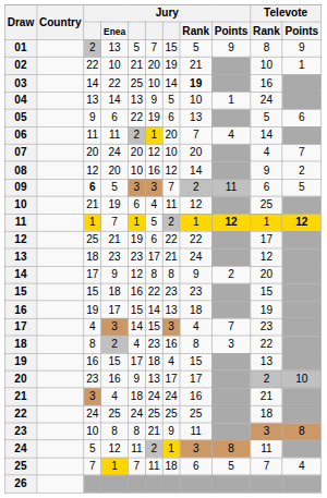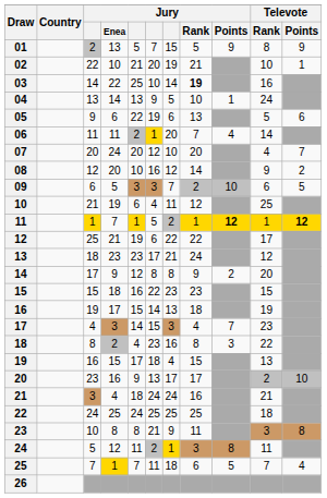 <table class="sortable wikitable collapsible plainrowheaders" style="text-align:center;">
 <tr>
 </tr>
 <tr>
 <th scope="col" rowspan="2">Draw</th>
 <th scope="col" rowspan="2">Country</th>
 <th scope="col" colspan="7">Jury</th>
 <th scope="col" colspan="2">Televote</th>
 </tr>
 <tr>
 <th scope="col"><small></small></th>
 <th scope="col"><small>Enea</small></th>
 <th scope="col"><small></small></th>
 <th scope="col"><small></small></th>
 <th scope="col"><small></small></th>
 <th scope="col">Rank</th>
 <th scope="col">Points</th>
 <th scope="col">Rank</th>
 <th scope="col">Points</th>
 </tr>
 <tr>
 <th scope="row" style="text-align:center;">01</th>
 <td style="text-align:left;"></td>
 <td style="background:silver;">2</td>
 <td>13</td>
 <td>5</td>
 <td>7</td>
 <td>15</td>
 <td>5</td>
 <td>9</td>
 <td>8</td>
 <td>9</td>
 </tr>
 <tr>
 <th scope="row" style="text-align:center;">02</th>
 <td style="text-align:left;"></td>
 <td>22</td>
 <td>10</td>
 <td>21</td>
 <td>20</td>
 <td>19</td>
 <td>21</td>
 <td style="background:#AAAAAA;"></td>
 <td>10</td>
 <td>1</td>
 </tr>
 <tr>
 <th scope="row" style="text-align:center;">03</th>
 <td style="text-align:left;"></td>
 <td>14</td>
 <td>22</td>
 <td>25</td>
 <td>10</td>
 <td>14</td>
 <td><strong>19</strong></td>
 <td style="background:#AAAAAA;"></td>
 <td>16</td>
 <td style="background:#AAAAAA;"></td>
 </tr>
 <tr>
 <th scope="row" style="text-align:center;">04</th>
 <td style="text-align:left;"></td>
 <td>13</td>
 <td>14</td>
 <td>13</td>
 <td>9</td>
 <td>5</td>
 <td>10</td>
 <td>1</td>
 <td>24</td>
 <td style="background:#AAAAAA;"></td>
 </tr>
 <tr>
 <th scope="row" style="text-align:center;">05</th>
 <td style="text-align:left;"></td>
 <td>9</td>
 <td>6</td>
 <td>22</td>
 <td>19</td>
 <td>6</td>
 <td>13</td>
 <td style="background:#AAAAAA;"></td>
 <td>5</td>
 <td>6</td>
 </tr>
 <tr>
 <th scope="row" style="text-align:center;">06</th>
 <td style="text-align:left;"></td>
 <td>11</td>
 <td>11</td>
 <td style="background:silver;">2</td>
 <td style="background:gold;">1</td>
 <td>20</td>
 <td>7</td>
 <td>4</td>
 <td>14</td>
 <td style="background:#AAAAAA;"></td>
 </tr>
 <tr>
 <th scope="row" style="text-align:center;">07</th>
 <td style="text-align:left;"></td>
 <td>20</td>
 <td>24</td>
 <td>20</td>
 <td>12</td>
 <td>10</td>
 <td>20</td>
 <td style="background:#AAAAAA;"></td>
 <td>4</td>
 <td>7</td>
 </tr>
 <tr>
 <th scope="row" style="text-align:center;">08</th>
 <td style="text-align:left;"></td>
 <td>12</td>
 <td>20</td>
 <td>10</td>
 <td>16</td>
 <td>12</td>
 <td>14</td>
 <td style="background:#AAAAAA;"></td>
 <td>9</td>
 <td>2</td>
 </tr>
 <tr>
 <th scope="row" style="text-align:center;">09</th>
 <td style="text-align:left;"></td>
-<td><strong>6</strong></td>
+<td>6</td>
 <td>5</td>
 <td style="background:#CC9966;">3</td>
 <td style="background:#CC9966;">3</td>
 <td>7</td>
 <td style="background:silver;">2</td>
-<td style="background:silver;">11</td>
+<td style="background:silver;">10</td>
 <td>6</td>
 <td>5</td>
 </tr>
 <tr>
 <th scope="row" style="text-align:center;">10</th>
 <td style="text-align:left;"></td>
 <td>21</td>
 <td>19</td>
 <td>6</td>
 <td>4</td>
 <td>11</td>
 <td>12</td>
 <td style="background:#AAAAAA;"></td>
 <td>25</td>
 <td style="background:#AAAAAA;"></td>
 </tr>
 <tr>
 <th scope="row" style="text-align:center;">11</th>
 <td style="text-align:left;"></td>
 <td style="background:gold;">1</td>
 <td>7</td>
 <td style="background:gold;">1</td>
 <td>5</td>
 <td style="background:silver;">2</td>
 <td style="background:gold;">1</td>
 <td style="background:gold;"><strong>12</strong></td>
 <td style="background:gold;">1</td>
 <td style="background:gold;"><strong>12</strong></td>
 </tr>
 <tr>
 <th scope="row" style="text-align:center;">12</th>
 <td style="text-align:left;"></td>
 <td>25</td>
 <td>21</td>
 <td>19</td>
 <td>6</td>
 <td>22</td>
 <td>22</td>
 <td style="background:#AAAAAA;"></td>
 <td>17</td>
 <td style="background:#AAAAAA;"></td>
 </tr>
 <tr>
 <th scope="row" style="text-align:center;">13</th>
 <td style="text-align:left;"></td>
 <td>18</td>
 <td>23</td>
 <td>23</td>
 <td>17</td>
 <td>21</td>
 <td>24</td>
 <td style="background:#AAAAAA;"></td>
 <td>12</td>
 <td style="background:#AAAAAA;"></td>
 </tr>
 <tr>
 <th scope="row" style="text-align:center;">14</th>
 <td style="text-align:left;"></td>
 <td>17</td>
 <td>9</td>
 <td>12</td>
 <td>8</td>
 <td>8</td>
 <td>9</td>
 <td>2</td>
 <td>20</td>
 <td style="background:#AAAAAA;"></td>
 </tr>
 <tr>
 <th scope="row" style="text-align:center;">15</th>
 <td style="text-align:left;"></td>
 <td>15</td>
 <td>18</td>
 <td>16</td>
 <td>22</td>
 <td>23</td>
 <td>23</td>
 <td style="background:#AAAAAA;"></td>
 <td>15</td>
 <td style="background:#AAAAAA;"></td>
 </tr>
 <tr>
 <th scope="row" style="text-align:center;">16</th>
 <td style="text-align:left;"></td>
 <td>19</td>
 <td>17</td>
 <td>15</td>
 <td>14</td>
 <td>13</td>
 <td>18</td>
 <td style="background:#AAAAAA;"></td>
 <td>19</td>
 <td style="background:#AAAAAA;"></td>
 </tr>
 <tr>
 <th scope="row" style="text-align:center;">17</th>
 <td style="text-align:left;"></td>
 <td>4</td>
 <td style="background:#CC9966;">3</td>
 <td>14</td>
 <td>15</td>
 <td style="background:#CC9966;">3</td>
 <td>4</td>
 <td>7</td>
 <td>23</td>
 <td style="background:#AAAAAA;"></td>
 </tr>
 <tr>
 <th scope="row" style="text-align:center;">18</th>
 <td style="text-align:left;"></td>
 <td>8</td>
 <td style="background:silver;">2</td>
 <td>4</td>
 <td>23</td>
 <td>16</td>
 <td>8</td>
 <td>3</td>
 <td>22</td>
 <td style="background:#AAAAAA;"></td>
 </tr>
 <tr>
 <th scope="row" style="text-align:center;">19</th>
 <td style="text-align:left;"></td>
 <td>16</td>
 <td>15</td>
 <td>17</td>
 <td>18</td>
 <td>4</td>
 <td>15</td>
 <td style="background:#AAAAAA;"></td>
 <td>13</td>
 <td style="background:#AAAAAA;"></td>
 </tr>
 <tr>
 <th scope="row" style="text-align:center;">20</th>
 <td style="text-align:left;"></td>
 <td>23</td>
 <td>16</td>
 <td>9</td>
 <td>13</td>
 <td>17</td>
 <td>17</td>
 <td style="background:#AAAAAA;"></td>
 <td style="background:silver;">2</td>
 <td style="background:silver;">10</td>
 </tr>
 <tr>
 <th scope="row" style="text-align:center;">21</th>
 <td style="text-align:left;"></td>
 <td style="background:#CC9966;">3</td>
 <td>4</td>
 <td>18</td>
 <td>24</td>
 <td>24</td>
 <td>16</td>
 <td style="background:#AAAAAA;"></td>
 <td>21</td>
 <td style="background:#AAAAAA;"></td>
 </tr>
 <tr>
 <th scope="row" style="text-align:center;">22</th>
 <td style="text-align:left;"></td>
 <td>24</td>
 <td>25</td>
 <td>24</td>
 <td>25</td>
 <td>25</td>
 <td>25</td>
 <td style="background:#AAAAAA;"></td>
 <td>18</td>
 <td style="background:#AAAAAA;"></td>
 </tr>
 <tr>
 <th scope="row" style="text-align:center;">23</th>
 <td style="text-align:left;"></td>
 <td>10</td>
 <td>8</td>
 <td>8</td>
 <td>21</td>
 <td>9</td>
 <td>11</td>
 <td style="background:#AAAAAA;"></td>
 <td style="background:#CC9966;">3</td>
 <td style="background:#CC9966;">8</td>
 </tr>
 <tr>
 <th scope="row" style="text-align:center;">24</th>
 <td style="text-align:left;"></td>
 <td>5</td>
 <td>12</td>
 <td>11</td>
 <td style="background:silver;">2</td>
 <td style="background:gold;">1</td>
 <td style="background:#CC9966;">3</td>
 <td style="background:#CC9966;">8</td>
 <td>11</td>
 <td style="background:#AAAAAA;"></td>
 </tr>
 <tr>
 <th scope="row" style="text-align:center;">25</th>
 <td style="text-align:left;"></td>
 <td>7</td>
 <td style="background:gold;">1</td>
 <td>7</td>
 <td>11</td>
 <td>18</td>
 <td>6</td>
 <td>5</td>
 <td>7</td>
 <td>4</td>
 </tr>
 <tr class="sortbottom">
 <th scope="row" style="text-align:center;">26</th>
 <td style="text-align:left;"></td>
 <td style="background:#AAAAAA;"></td>
 <td style="background:#AAAAAA;"></td>
 <td style="background:#AAAAAA;"></td>
 <td style="background:#AAAAAA;"></td>
 <td style="background:#AAAAAA;"></td>
 <td style="background:#AAAAAA;"></td>
 <td style="background:#AAAAAA;"></td>
 <td style="background:#AAAAAA;"></td>
 <td style="background:#AAAAAA;"></td>
 </tr>
 </table>
